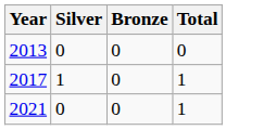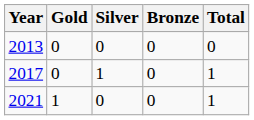 <table class="wikitable">
 <tr>
 <th>Year</th>
+<th>Gold</th>
 <th>Silver</th>
 <th>Bronze</th>
 <th>Total</th>
 </tr>
 <tr>
 <td><a href='#'>2013</a></td>
 <td>0</td>
 <td>0</td>
 <td>0</td>
+<td>0</td>
 </tr>
 <tr>
 <td><a href='#'>2017</a></td>
+<td>0</td>
 <td>1</td>
 <td>0</td>
 <td>1</td>
 </tr>
 <tr>
 <td><a href='#'>2021</a></td>
+<td>1</td>
 <td>0</td>
 <td>0</td>
 <td>1</td>
 </tr>
 </table>
